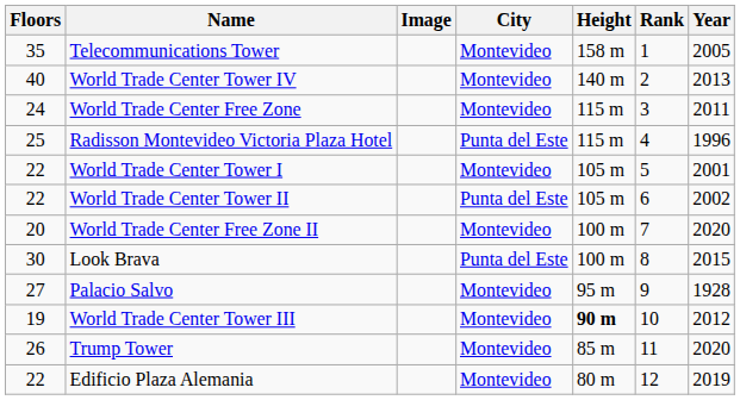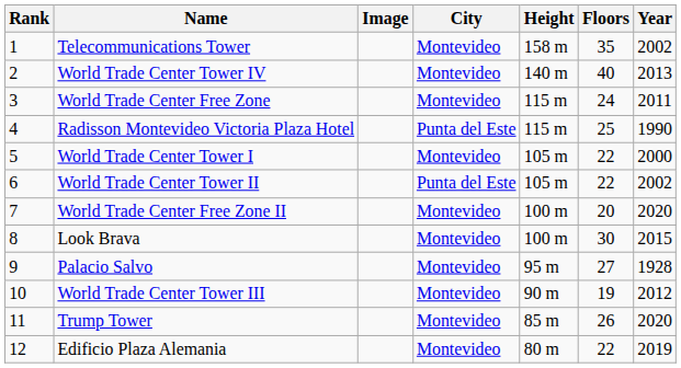 <table class="wikitable sortable">
 <tr>
-<th>Floors</th>
+<th>Rank</th>
 <th>Name</th>
 <th>Image</th>
 <th>City</th>
 <th>Height</th>
-<th>Rank</th>
+<th>Floors</th>
 <th>Year</th>
 </tr>
 <tr>
-<td align=center>35</td>
+<td>1</td>
 <td><a href='#'>Telecommunications Tower</a></td>
 <td></td>
 <td><a href='#'>Montevideo</a></td>
 <td>158 m</td>
-<td>1</td>
-<td align=center>2005</td>
+<td align=center>35</td>
+<td align=center>2002</td>
 </tr>
 <tr>
-<td align="center">40</td>
+<td>2</td>
 <td><a href='#'>World Trade Center Tower IV</a></td>
 <td></td>
 <td><a href='#'>Montevideo</a></td>
 <td>140 m</td>
-<td>2</td>
+<td align="center">40</td>
 <td align=center>2013</td>
 </tr>
 <tr>
-<td align="center">24</td>
+<td>3</td>
 <td><a href='#'>World Trade Center Free Zone</a></td>
 <td></td>
 <td><a href='#'>Montevideo</a></td>
 <td>115 m</td>
-<td>3</td>
+<td align="center">24</td>
 <td align="center">2011</td>
 </tr>
 <tr>
-<td align="center">25</td>
+<td>4</td>
 <td><a href='#'>Radisson Montevideo Victoria Plaza Hotel</a></td>
 <td></td>
 <td><a href='#'>Punta del Este</a></td>
 <td>115 m</td>
-<td>4</td>
-<td align="center">1996</td>
+<td align="center">25</td>
+<td align="center">1990</td>
 </tr>
 <tr>
-<td align="center">22</td>
+<td>5</td>
 <td><a href='#'>World Trade Center Tower I</a></td>
 <td></td>
 <td><a href='#'>Montevideo</a></td>
 <td>105 m</td>
-<td>5</td>
-<td align="center">2001</td>
+<td align="center">22</td>
+<td align="center">2000</td>
 </tr>
 <tr>
-<td align="center">22</td>
+<td>6</td>
 <td><a href='#'>World Trade Center Tower II</a></td>
 <td></td>
 <td><a href='#'>Punta del Este</a></td>
 <td>105 m</td>
-<td>6</td>
+<td align="center">22</td>
 <td align="center">2002</td>
 </tr>
 <tr>
-<td align="center">20</td>
+<td>7</td>
 <td><a href='#'>World Trade Center Free Zone II</a></td>
 <td></td>
 <td><a href='#'>Montevideo</a></td>
 <td>100 m</td>
-<td>7</td>
+<td align="center">20</td>
 <td align="center">2020</td>
 </tr>
 <tr>
-<td align="center">30</td>
+<td>8</td>
 <td>Look Brava</td>
 <td></td>
-<td><a href='#'>Punta del Este</a></td>
+<td><a href='#'>Montevideo</a></td>
 <td>100 m</td>
-<td>8</td>
+<td align="center">30</td>
 <td align="center">2015</td>
 </tr>
 <tr>
-<td align="center">27</td>
+<td>9</td>
 <td><a href='#'>Palacio Salvo</a></td>
 <td></td>
 <td><a href='#'>Montevideo</a></td>
 <td>95 m</td>
-<td>9</td>
+<td align="center">27</td>
 <td align="center">1928</td>
 </tr>
 <tr>
-<td align="center">19</td>
+<td>10</td>
 <td><a href='#'>World Trade Center Tower III</a></td>
 <td></td>
 <td><a href='#'>Montevideo</a></td>
-<td><strong>90 m</strong></td>
-<td>10</td>
+<td>90 m</td>
+<td align="center">19</td>
 <td align="center">2012</td>
 </tr>
 <tr>
-<td align="center">26</td>
+<td>11</td>
 <td><a href='#'>Trump Tower</a></td>
 <td></td>
 <td><a href='#'>Montevideo</a></td>
 <td>85 m</td>
-<td>11</td>
+<td align="center">26</td>
 <td align="center">2020</td>
 </tr>
 <tr>
-<td align="center">22</td>
+<td>12</td>
 <td>Edificio Plaza Alemania</td>
 <td></td>
 <td><a href='#'>Montevideo</a></td>
 <td>80 m</td>
-<td>12</td>
+<td align="center">22</td>
 <td align="center">2019</td>
 </tr>
 </table>
